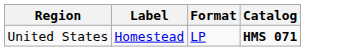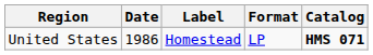 <table class="wikitable">
 <tr>
 <th>Region</th>
+<th>Date</th>
 <th>Label</th>
 <th>Format</th>
 <th>Catalog</th>
 </tr>
 <tr>
 <td>United States</td>
+<td>1986</td>
 <td><a href='#'>Homestead</a></td>
 <td><a href='#'>LP</a></td>
 <td><strong>HMS 071</strong></td>
 </tr>
 </table>
